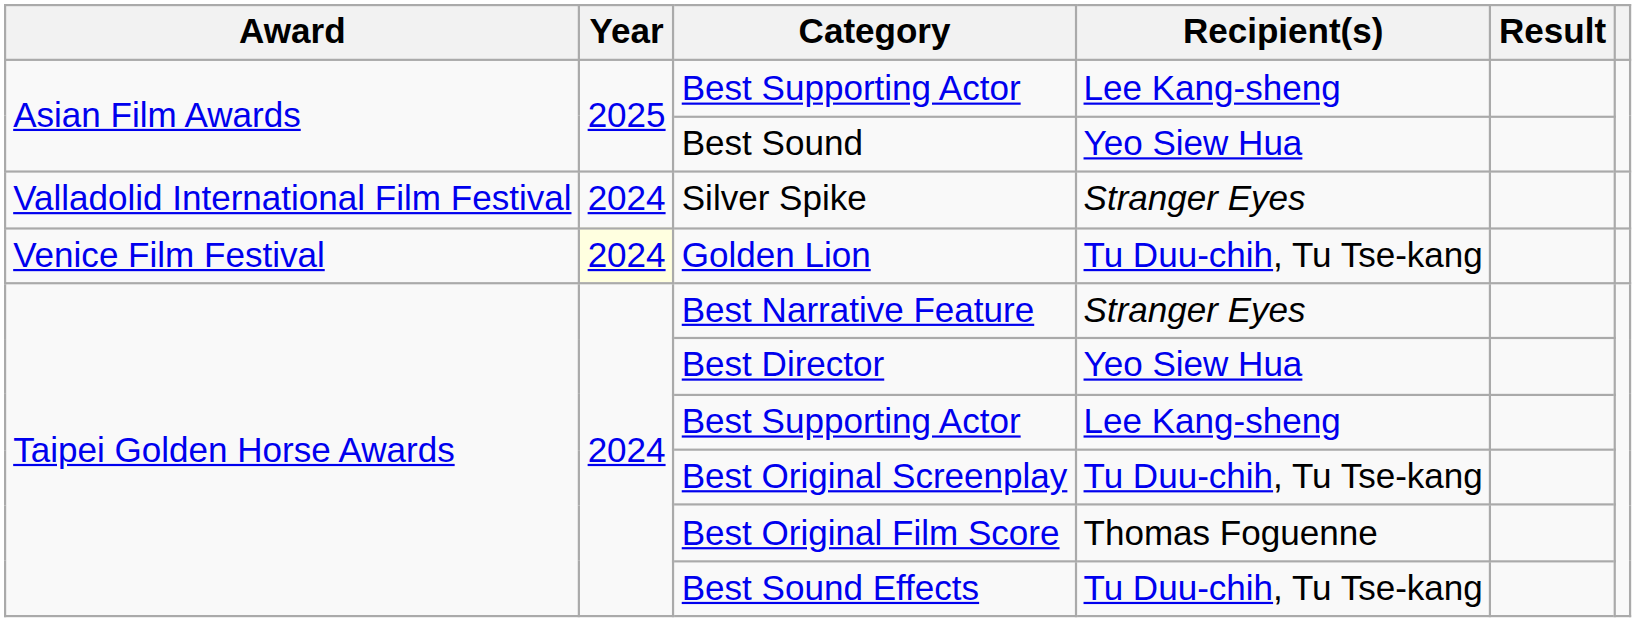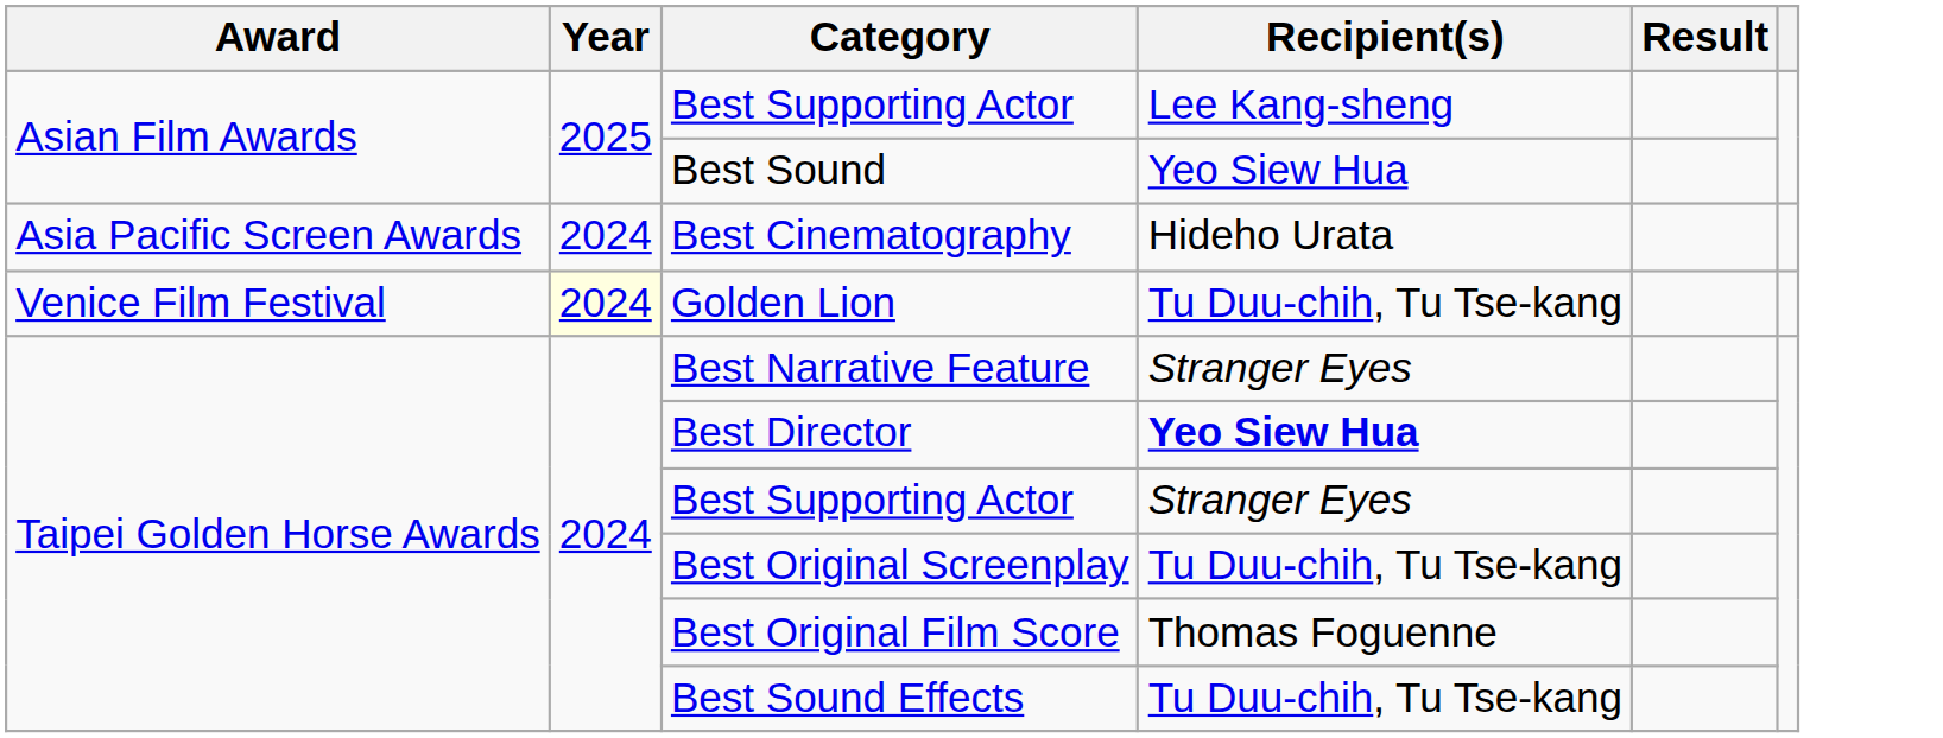 <table class="wikitable sortable">
 <tr>
 <th>Award</th>
 <th>Year</th>
 <th>Category</th>
 <th>Recipient(s)</th>
 <th>Result</th>
 <th class="unsortable"></th>
 </tr>
 <tr>
 <td rowspan="2"><a href='#'>Asian Film Awards</a></td>
 <td rowspan="2"><a href='#'>2025</a></td>
 <td><a href='#'>Best Supporting Actor</a></td>
 <td><a href='#'>Lee Kang-sheng</a></td>
 <td></td>
 <td rowspan="2"></td>
 </tr>
 <tr>
 <td>Best Sound</td>
 <td><a href='#'>Yeo Siew Hua</a></td>
 <td></td>
 </tr>
 <tr>
-<td><a href='#'>Valladolid International Film Festival</a></td>
+<td><a href='#'>Asia Pacific Screen Awards</a></td>
 <td><a href='#'>2024</a></td>
-<td>Silver Spike</td>
-<td><em>Stranger Eyes</em></td>
+<td><a href='#'>Best Cinematography</a></td>
+<td>Hideho Urata</td>
 <td></td>
 <td></td>
 </tr>
 <tr>
 <td><a href='#'>Venice Film Festival</a></td>
 <td style="background: lightyellow;"><a href='#'>2024</a></td>
 <td><a href='#'>Golden Lion</a></td>
 <td><a href='#'>Tu Duu-chih</a>, Tu Tse-kang</td>
 <td></td>
 <td></td>
 </tr>
 <tr>
 <td rowspan="6"><a href='#'>Taipei Golden Horse Awards</a></td>
 <td rowspan="6"><a href='#'>2024</a></td>
 <td><a href='#'>Best Narrative Feature</a></td>
 <td><em>Stranger Eyes</em></td>
 <td></td>
 <td rowspan="6"></td>
 </tr>
 <tr>
 <td><a href='#'>Best Director</a></td>
-<td><a href='#'>Yeo Siew Hua</a></td>
+<td><strong><a href='#'>Yeo Siew Hua</a></strong></td>
 <td></td>
 </tr>
 <tr>
 <td><a href='#'>Best Supporting Actor</a></td>
-<td><a href='#'>Lee Kang-sheng</a></td>
+<td><em>Stranger Eyes</em></td>
 <td></td>
 </tr>
 <tr>
 <td><a href='#'>Best Original Screenplay</a></td>
 <td><a href='#'>Tu Duu-chih</a>, Tu Tse-kang</td>
 <td></td>
 </tr>
 <tr>
 <td><a href='#'>Best Original Film Score</a></td>
 <td>Thomas Foguenne</td>
 <td></td>
 </tr>
 <tr>
 <td><a href='#'>Best Sound Effects</a></td>
 <td><a href='#'>Tu Duu-chih</a>, Tu Tse-kang</td>
 <td></td>
 </tr>
 </table>
